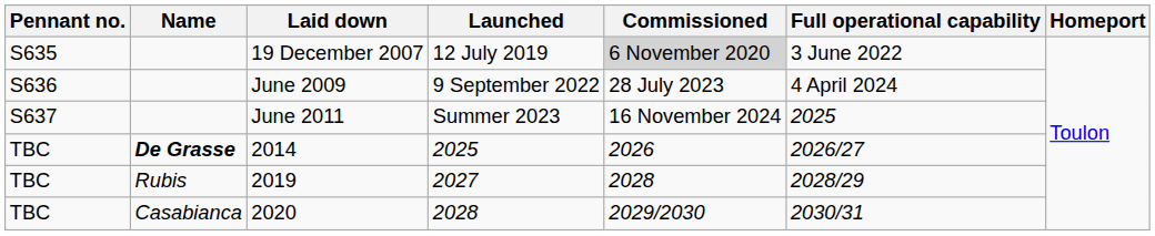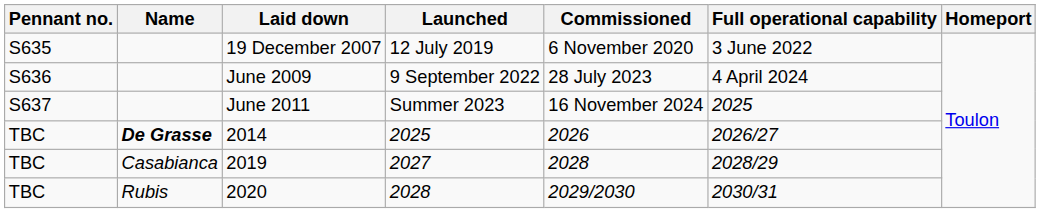 <table class=wikitable>
 <tr>
 <th>Pennant no.</th>
 <th>Name</th>
 <th>Laid down</th>
 <th>Launched</th>
 <th>Commissioned</th>
 <th>Full operational capability</th>
 <th>Homeport</th>
 </tr>
 <tr>
 <td>S635</td>
 <td></td>
 <td>19 December 2007</td>
 <td>12 July 2019</td>
-<td style="background: lightgrey;">6 November 2020</td>
+<td>6 November 2020</td>
 <td>3 June 2022</td>
 <td rowspan="6"><a href='#'>Toulon</a></td>
 </tr>
 <tr>
 <td>S636</td>
 <td></td>
 <td>June 2009</td>
 <td>9 September 2022</td>
 <td>28 July 2023</td>
 <td>4 April 2024</td>
 </tr>
 <tr>
 <td>S637</td>
 <td></td>
 <td>June 2011</td>
 <td>Summer 2023</td>
 <td>16 November 2024</td>
 <td><em>2025</em></td>
 </tr>
 <tr>
 <td>TBC</td>
 <td><strong><em>De Grasse</em></strong></td>
 <td>2014</td>
 <td><em>2025</em></td>
 <td><em>2026</em></td>
 <td><em>2026/27</em></td>
 </tr>
 <tr>
 <td>TBC</td>
-<td><em>Rubis</em></td>
+<td><em>Casabianca</em></td>
 <td>2019</td>
 <td><em>2027</em></td>
 <td><em>2028</em></td>
 <td><em>2028/29</em></td>
 </tr>
 <tr>
 <td>TBC</td>
-<td><em>Casabianca</em></td>
+<td><em>Rubis</em></td>
 <td>2020</td>
 <td><em>2028</em></td>
 <td><em>2029/2030</em></td>
 <td><em>2030/31</em></td>
 </tr>
 </table>
